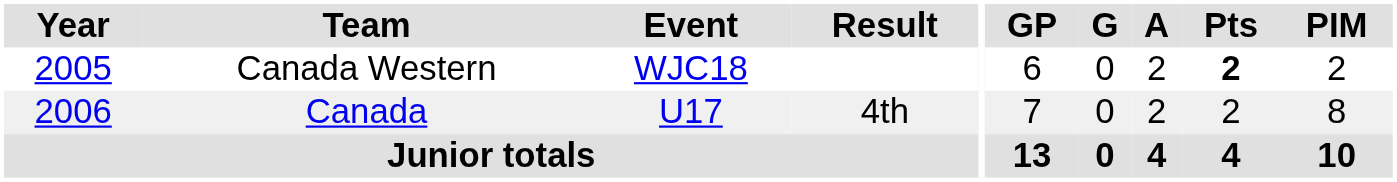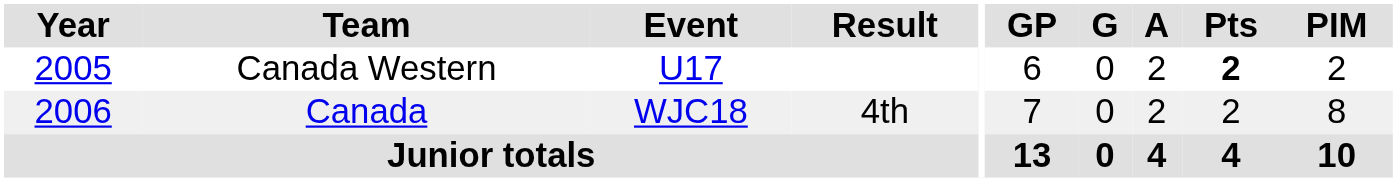 <table border="0" cellpadding="1" cellspacing="0" ID="Table3" style="text-align:center; width:40em">
 <tr ALIGN="center" bgcolor="#e0e0e0">
 <th>Year</th>
 <th>Team</th>
 <th>Event</th>
 <th>Result</th>
 <th rowspan="99" bgcolor="#ffffff"></th>
 <th>GP</th>
 <th>G</th>
 <th>A</th>
 <th>Pts</th>
 <th>PIM</th>
 </tr>
 <tr>
 <td><a href='#'>2005</a></td>
 <td>Canada Western</td>
-<td><a href='#'>WJC18</a></td>
+<td><a href='#'>U17</a></td>
 <td></td>
 <td>6</td>
 <td>0</td>
 <td>2</td>
 <td><strong>2</strong></td>
 <td>2</td>
 </tr>
 <tr bgcolor="#f0f0f0">
 <td><a href='#'>2006</a></td>
 <td><a href='#'>Canada</a></td>
-<td><a href='#'>U17</a></td>
+<td><a href='#'>WJC18</a></td>
 <td>4th</td>
 <td>7</td>
 <td>0</td>
 <td>2</td>
 <td>2</td>
 <td>8</td>
 </tr>
 <tr bgcolor="#e0e0e0">
 <th colspan="4">Junior totals</th>
 <th>13</th>
 <th>0</th>
 <th>4</th>
 <th>4</th>
 <th>10</th>
 </tr>
 </table>
